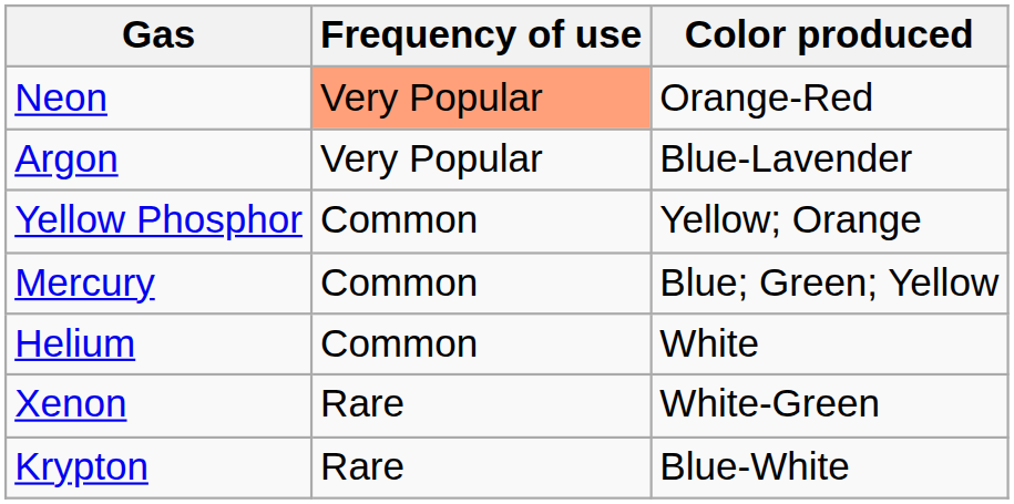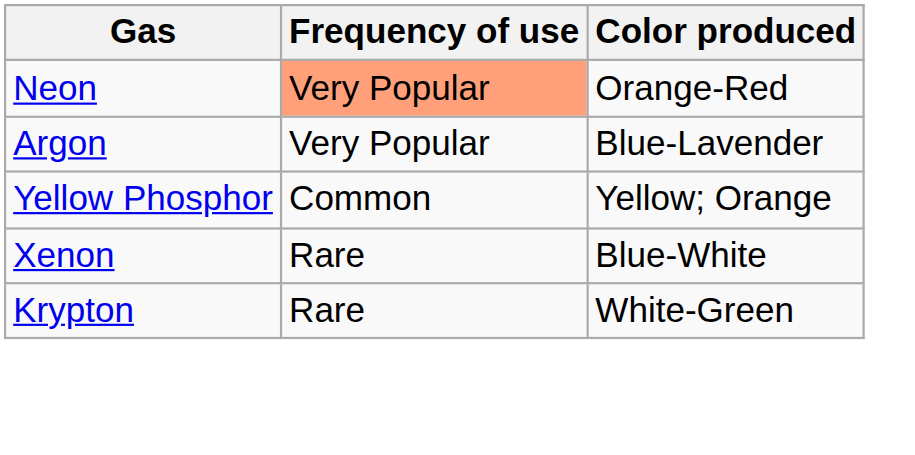 <table class="wikitable">
 <tr>
 <th>Gas</th>
 <th>Frequency of use</th>
 <th>Color produced</th>
 </tr>
 <tr>
 <td><a href='#'>Neon</a></td>
 <td style="background: lightsalmon;">Very Popular</td>
 <td>Orange-Red</td>
 </tr>
 <tr>
 <td><a href='#'>Argon</a></td>
 <td>Very Popular</td>
 <td>Blue-Lavender</td>
 </tr>
 <tr>
 <td><a href='#'>Yellow Phosphor</a></td>
 <td>Common</td>
 <td>Yellow; Orange</td>
 </tr>
 <tr>
-<td><a href='#'>Mercury</a></td>
-<td>Common</td>
-<td>Blue; Green; Yellow</td>
-</tr>
-<tr>
-<td><a href='#'>Helium</a></td>
-<td>Common</td>
-<td>White</td>
-</tr>
-<tr>
 <td><a href='#'>Xenon</a></td>
 <td>Rare</td>
-<td>White-Green</td>
+<td>Blue-White</td>
 </tr>
 <tr>
 <td><a href='#'>Krypton</a></td>
 <td>Rare</td>
-<td>Blue-White</td>
+<td>White-Green</td>
 </tr>
 </table>
